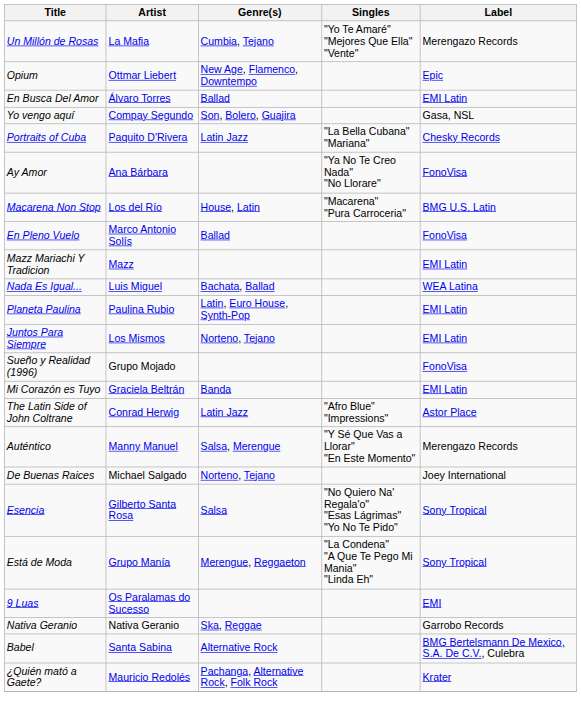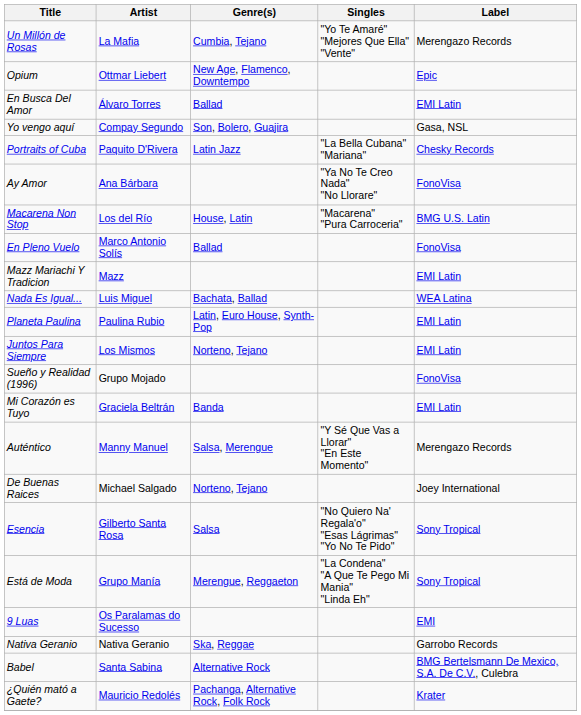 <table class="wikitable sortable" style="text-align: left;">
 <tr>
 <th>Title</th>
 <th>Artist</th>
 <th>Genre(s)</th>
 <th>Singles</th>
 <th>Label</th>
 </tr>
 <tr>
 <td><em><a href='#'>Un Millón de Rosas</a></em></td>
 <td><a href='#'>La Mafia</a></td>
 <td><a href='#'>Cumbia</a>, <a href='#'>Tejano</a></td>
 <td>"Yo Te Amaré"<br>"Mejores Que Ella"<br>"Vente"</td>
 <td>Merengazo Records</td>
 </tr>
 <tr>
 <td><em>Opium</em></td>
 <td><a href='#'>Ottmar Liebert</a></td>
 <td><a href='#'>New Age</a>, <a href='#'>Flamenco</a>, <a href='#'>Downtempo</a></td>
 <td></td>
 <td><a href='#'>Epic</a></td>
 </tr>
 <tr>
 <td><em>En Busca Del Amor</em></td>
 <td><a href='#'>Álvaro Torres</a></td>
 <td><a href='#'>Ballad</a></td>
 <td></td>
 <td><a href='#'>EMI Latin</a></td>
 </tr>
 <tr>
 <td><em>Yo vengo aquí</em></td>
 <td><a href='#'>Compay Segundo</a></td>
 <td><a href='#'>Son</a>, <a href='#'>Bolero</a>, <a href='#'>Guajira</a></td>
 <td></td>
 <td>Gasa, NSL</td>
 </tr>
 <tr>
 <td><em><a href='#'>Portraits of Cuba</a></em></td>
 <td><a href='#'>Paquito D'Rivera</a></td>
 <td><a href='#'>Latin Jazz</a></td>
 <td>"La Bella Cubana"<br>"Mariana"</td>
 <td><a href='#'>Chesky Records</a></td>
 </tr>
 <tr>
 <td><em>Ay Amor</em></td>
 <td><a href='#'>Ana Bárbara</a></td>
 <td></td>
 <td>"Ya No Te Creo Nada"<br>"No Llorare"</td>
 <td><a href='#'>FonoVisa</a></td>
 </tr>
 <tr>
 <td><em><a href='#'>Macarena Non Stop</a></em></td>
 <td><a href='#'>Los del Río</a></td>
 <td><a href='#'>House</a>, <a href='#'>Latin</a></td>
 <td>"Macarena"<br>"Pura Carroceria"</td>
 <td><a href='#'>BMG U.S. Latin</a></td>
 </tr>
 <tr>
 <td><em><a href='#'>En Pleno Vuelo</a></em></td>
 <td><a href='#'>Marco Antonio Solís</a></td>
 <td><a href='#'>Ballad</a></td>
 <td></td>
 <td><a href='#'>FonoVisa</a></td>
 </tr>
 <tr>
 <td><em>Mazz Mariachi Y Tradicion</em></td>
 <td><a href='#'>Mazz</a></td>
 <td></td>
 <td></td>
 <td><a href='#'>EMI Latin</a></td>
 </tr>
 <tr>
 <td><em><a href='#'>Nada Es Igual...</a></em></td>
 <td><a href='#'>Luis Miguel</a></td>
 <td><a href='#'>Bachata</a>, <a href='#'>Ballad</a></td>
 <td></td>
 <td><a href='#'>WEA Latina</a></td>
 </tr>
 <tr>
 <td><em><a href='#'>Planeta Paulina</a></em></td>
 <td><a href='#'>Paulina Rubio</a></td>
 <td><a href='#'>Latin</a>, <a href='#'>Euro House</a>, <a href='#'>Synth-Pop</a></td>
 <td></td>
 <td><a href='#'>EMI Latin</a></td>
 </tr>
 <tr>
 <td><em><a href='#'>Juntos Para Siempre</a></em></td>
 <td><a href='#'>Los Mismos</a></td>
 <td><a href='#'>Norteno</a>, <a href='#'>Tejano</a></td>
 <td></td>
 <td><a href='#'>EMI Latin</a></td>
 </tr>
 <tr>
 <td><em>Sueño y Realidad (1996)</em></td>
 <td>Grupo Mojado</td>
 <td></td>
 <td></td>
 <td><a href='#'>FonoVisa</a></td>
 </tr>
 <tr>
 <td><em>Mi Corazón es Tuyo</em></td>
 <td><a href='#'>Graciela Beltrán</a></td>
 <td><a href='#'>Banda</a></td>
 <td></td>
 <td><a href='#'>EMI Latin</a></td>
 </tr>
 <tr>
-<td><em>The Latin Side of John Coltrane</em></td>
-<td><a href='#'>Conrad Herwig</a></td>
-<td><a href='#'>Latin Jazz</a></td>
-<td>"Afro Blue"<br>"Impressions"</td>
-<td><a href='#'>Astor Place</a></td>
-</tr>
-<tr>
 <td><em>Auténtico</em></td>
 <td><a href='#'>Manny Manuel</a></td>
 <td><a href='#'>Salsa</a>, <a href='#'>Merengue</a></td>
 <td>"Y Sé Que Vas a Llorar"<br>"En Este Momento"</td>
 <td>Merengazo Records</td>
 </tr>
 <tr>
 <td><em>De Buenas Raices</em></td>
 <td>Michael Salgado</td>
 <td><a href='#'>Norteno</a>, <a href='#'>Tejano</a></td>
 <td></td>
 <td>Joey International</td>
 </tr>
 <tr>
 <td><em><a href='#'>Esencia</a></em></td>
 <td><a href='#'>Gilberto Santa Rosa</a></td>
 <td><a href='#'>Salsa</a></td>
 <td>"No Quiero Na' Regala'o"<br>"Esas Lágrimas"<br>"Yo No Te Pido"</td>
 <td><a href='#'>Sony Tropical</a></td>
 </tr>
 <tr>
 <td><em>Está de Moda</em></td>
 <td><a href='#'>Grupo Manía</a></td>
 <td><a href='#'>Merengue</a>, <a href='#'>Reggaeton</a></td>
 <td>"La Condena"<br>"A Que Te Pego Mi Mania"<br>"Linda Eh"</td>
 <td><a href='#'>Sony Tropical</a></td>
 </tr>
 <tr>
 <td><em><a href='#'>9 Luas</a></em></td>
 <td><a href='#'>Os Paralamas do Sucesso</a></td>
 <td></td>
 <td></td>
 <td><a href='#'>EMI</a></td>
 </tr>
 <tr>
 <td><em>Nativa Geranio</em></td>
 <td>Nativa Geranio</td>
 <td><a href='#'>Ska</a>, <a href='#'>Reggae</a></td>
 <td></td>
 <td>Garrobo Records</td>
 </tr>
 <tr>
 <td><em>Babel</em></td>
 <td><a href='#'>Santa Sabina</a></td>
 <td><a href='#'>Alternative Rock</a></td>
 <td></td>
 <td><a href='#'>BMG Bertelsmann De Mexico, S.A. De C.V.</a>, Culebra</td>
 </tr>
 <tr>
 <td><em>¿Quién mató a Gaete?</em></td>
 <td><a href='#'>Mauricio Redolés</a></td>
 <td><a href='#'>Pachanga</a>, <a href='#'>Alternative Rock</a>, <a href='#'>Folk Rock</a></td>
 <td></td>
 <td><a href='#'>Krater</a></td>
 </tr>
 <tr>
 </tr>
 </table>
